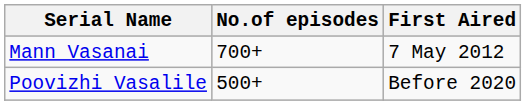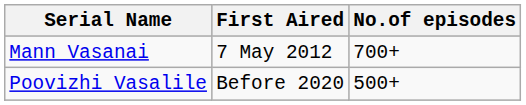 <table class="wikitable sortable">
 <tr>
 <th>Serial Name</th>
+<th>First Aired</th>
 <th>No.of episodes</th>
-<th>First Aired</th>
 </tr>
 <tr>
 <td><a href='#'>Mann Vasanai</a></td>
+<td>7 May 2012</td>
 <td>700+</td>
-<td>7 May 2012</td>
 </tr>
 <tr>
 <td><a href='#'>Poovizhi Vasalile</a></td>
+<td>Before 2020</td>
 <td>500+</td>
-<td>Before 2020</td>
 </tr>
 </table>
